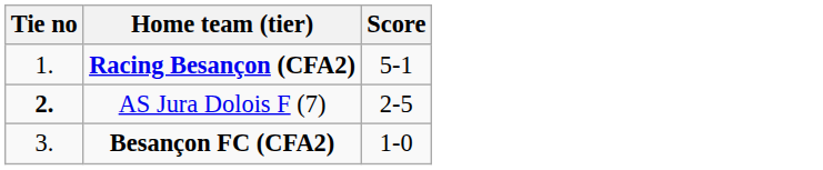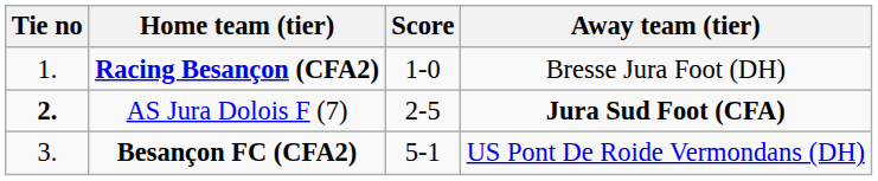 <table class="wikitable" style="text-align: center">
 <tr>
 <th>Tie no</th>
 <th>Home team (tier)</th>
 <th>Score</th>
+<th>Away team (tier)</th>
 </tr>
 <tr>
 <td>1.</td>
 <td><strong><a href='#'>Racing Besançon</a> (CFA2)</strong></td>
-<td>5-1</td>
+<td>1-0</td>
+<td>Bresse Jura Foot (DH)</td>
 </tr>
 <tr>
 <td><strong>2.</strong></td>
 <td><a href='#'>AS Jura Dolois F</a> (7)</td>
 <td>2-5 </td>
+<td><strong>Jura Sud Foot (CFA)</strong></td>
 </tr>
 <tr>
 <td>3.</td>
 <td><strong>Besançon FC (CFA2)</strong></td>
-<td>1-0</td>
+<td>5-1</td>
+<td><a href='#'>US Pont De Roide Vermondans (DH)</a></td>
 </tr>
 </table>
